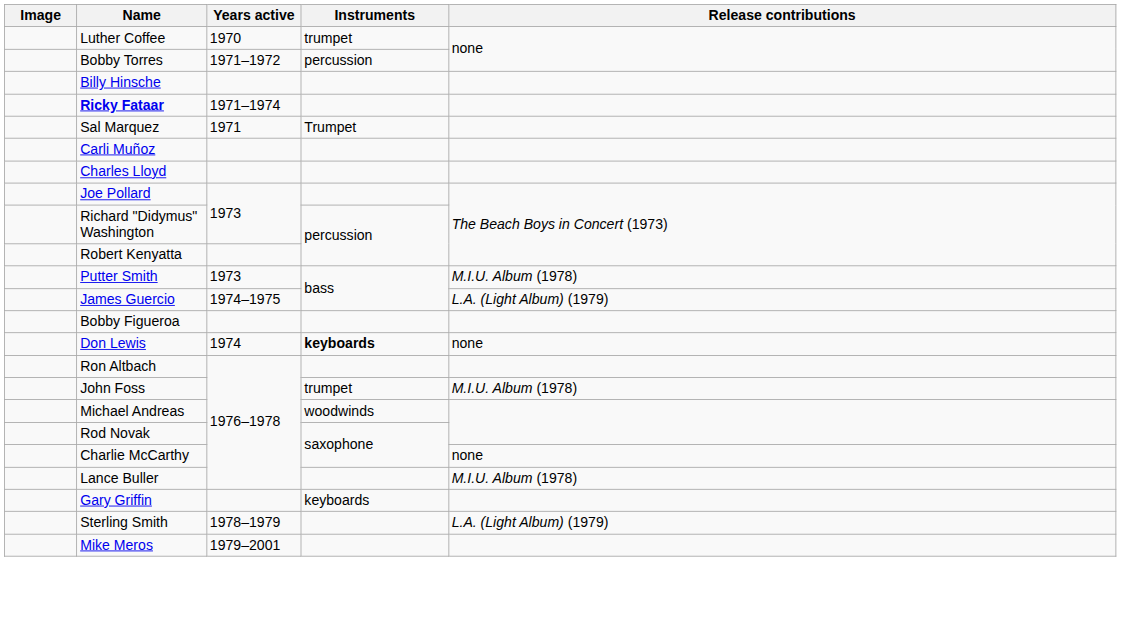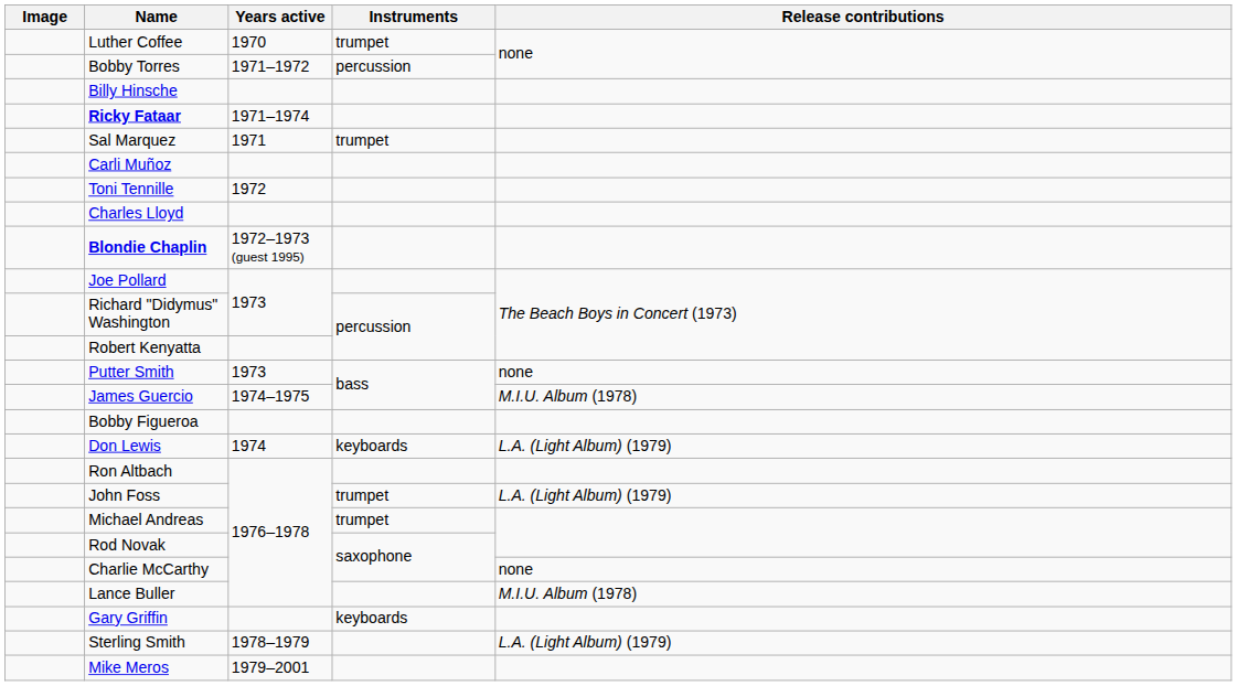 <table class="wikitable" width="100%" border="1">
 <tr>
 <th width="75">Image</th>
 <th width="140">Name</th>
 <th width="100">Years active</th>
 <th width="160">Instruments</th>
 <th>Release contributions</th>
 </tr>
 <tr>
 <td></td>
 <td>Luther Coffee</td>
 <td>1970</td>
 <td>trumpet</td>
 <td rowspan="2">none</td>
 </tr>
 <tr>
 <td></td>
 <td>Bobby Torres</td>
 <td>1971–1972</td>
 <td>percussion</td>
 </tr>
 <tr>
 <td></td>
 <td><a href='#'>Billy Hinsche</a></td>
 <td></td>
 <td></td>
 <td></td>
 </tr>
 <tr>
 <td></td>
 <td><strong><a href='#'>Ricky Fataar</a></strong></td>
 <td>1971–1974</td>
 <td></td>
 <td></td>
 </tr>
 <tr>
 <td></td>
 <td>Sal Marquez</td>
 <td>1971</td>
-<td>Trumpet</td>
+<td>trumpet</td>
 <td></td>
 </tr>
 <tr>
 <td></td>
 <td><a href='#'>Carli Muñoz</a></td>
 <td></td>
 <td></td>
 <td></td>
 </tr>
 <tr>
 <td></td>
+<td><a href='#'>Toni Tennille</a></td>
+<td>1972</td>
+<td></td>
+<td></td>
+</tr>
+<tr>
+<td></td>
 <td><a href='#'>Charles Lloyd</a></td>
 <td></td>
+<td></td>
+<td></td>
+</tr>
+<tr>
+<td></td>
+<td><strong><a href='#'>Blondie Chaplin</a></strong></td>
+<td>1972–1973 <small>(guest 1995)</small></td>
 <td></td>
 <td></td>
 </tr>
 <tr>
 <td></td>
 <td><a href='#'>Joe Pollard</a></td>
 <td rowspan="2">1973</td>
 <td></td>
 <td rowspan="3"><em>The Beach Boys in Concert</em> (1973)</td>
 </tr>
 <tr>
 <td></td>
 <td>Richard "Didymus" Washington</td>
 <td rowspan="2">percussion</td>
 </tr>
 <tr>
 <td></td>
 <td>Robert Kenyatta</td>
 <td></td>
 </tr>
 <tr>
 <td></td>
 <td><a href='#'>Putter Smith</a></td>
 <td>1973</td>
 <td rowspan="2">bass</td>
-<td><em>M.I.U. Album</em> (1978)</td>
+<td>none</td>
 </tr>
 <tr>
 <td></td>
 <td><a href='#'>James Guercio</a></td>
 <td>1974–1975</td>
-<td><em>L.A. (Light Album)</em> (1979)</td>
+<td><em>M.I.U. Album</em> (1978)</td>
 </tr>
 <tr>
 <td></td>
 <td>Bobby Figueroa</td>
 <td></td>
 <td></td>
 <td></td>
 </tr>
 <tr>
 <td></td>
 <td><a href='#'>Don Lewis</a></td>
 <td>1974</td>
-<td><strong>keyboards</strong></td>
-<td>none</td>
+<td>keyboards</td>
+<td><em>L.A. (Light Album)</em> (1979)</td>
 </tr>
 <tr>
 <td></td>
 <td>Ron Altbach</td>
 <td rowspan="6">1976–1978</td>
 <td></td>
 <td></td>
 </tr>
 <tr>
 <td></td>
 <td>John Foss</td>
 <td>trumpet</td>
-<td><em>M.I.U. Album</em> (1978)</td>
+<td><em>L.A. (Light Album)</em> (1979)</td>
 </tr>
 <tr>
 <td></td>
 <td>Michael Andreas</td>
-<td>woodwinds</td>
+<td>trumpet</td>
 <td rowspan="2"></td>
 </tr>
 <tr>
 <td></td>
 <td>Rod Novak</td>
 <td rowspan="2">saxophone</td>
 </tr>
 <tr>
 <td></td>
 <td>Charlie McCarthy</td>
 <td>none</td>
 </tr>
 <tr>
 <td></td>
 <td>Lance Buller</td>
 <td></td>
 <td><em>M.I.U. Album</em> (1978)</td>
 </tr>
 <tr>
 <td></td>
 <td><a href='#'>Gary Griffin</a></td>
 <td></td>
 <td>keyboards</td>
 <td></td>
 </tr>
 <tr>
 <td></td>
 <td>Sterling Smith</td>
 <td>1978–1979 </td>
 <td></td>
 <td><em>L.A. (Light Album)</em> (1979)</td>
 </tr>
 <tr>
 <td></td>
 <td><a href='#'>Mike Meros</a></td>
 <td>1979–2001 </td>
 <td></td>
 <td></td>
 </tr>
 </table>
